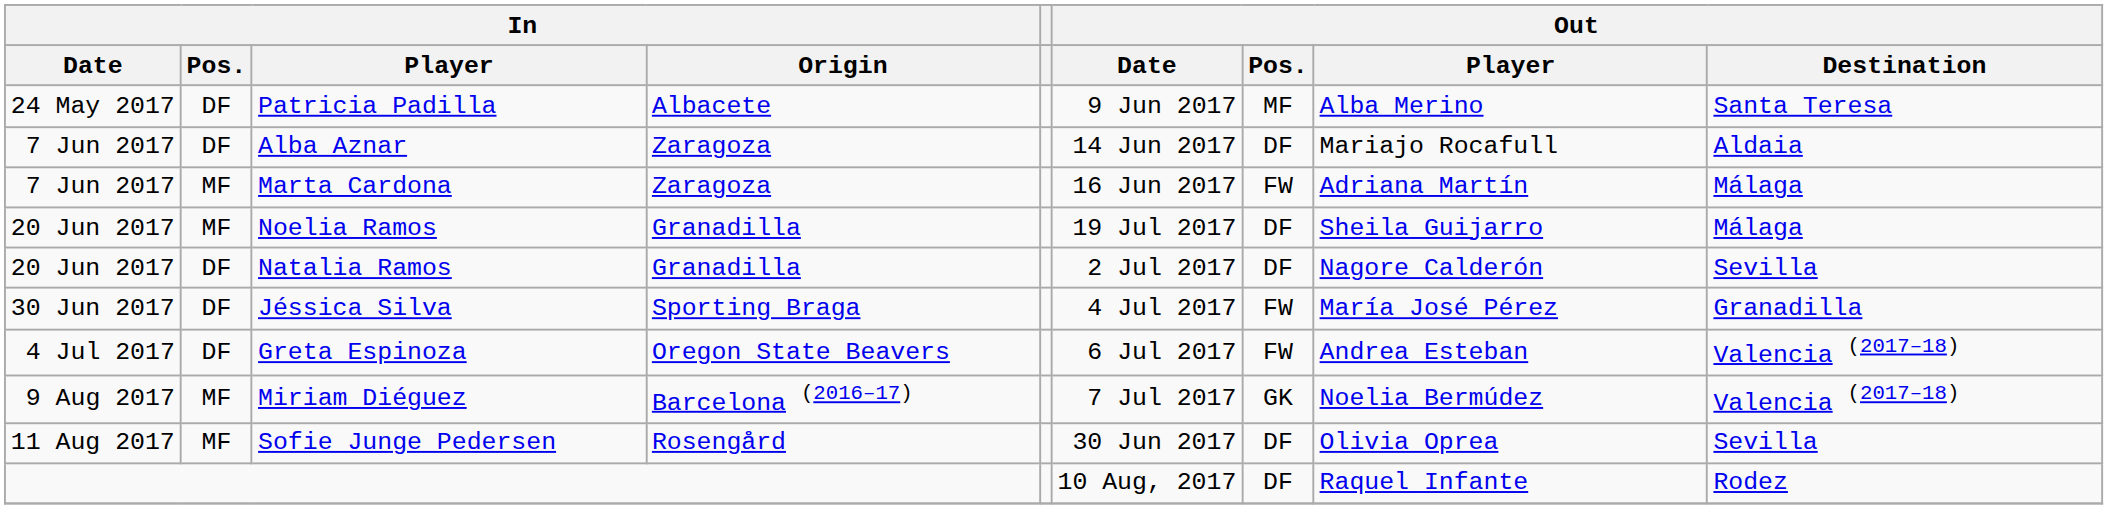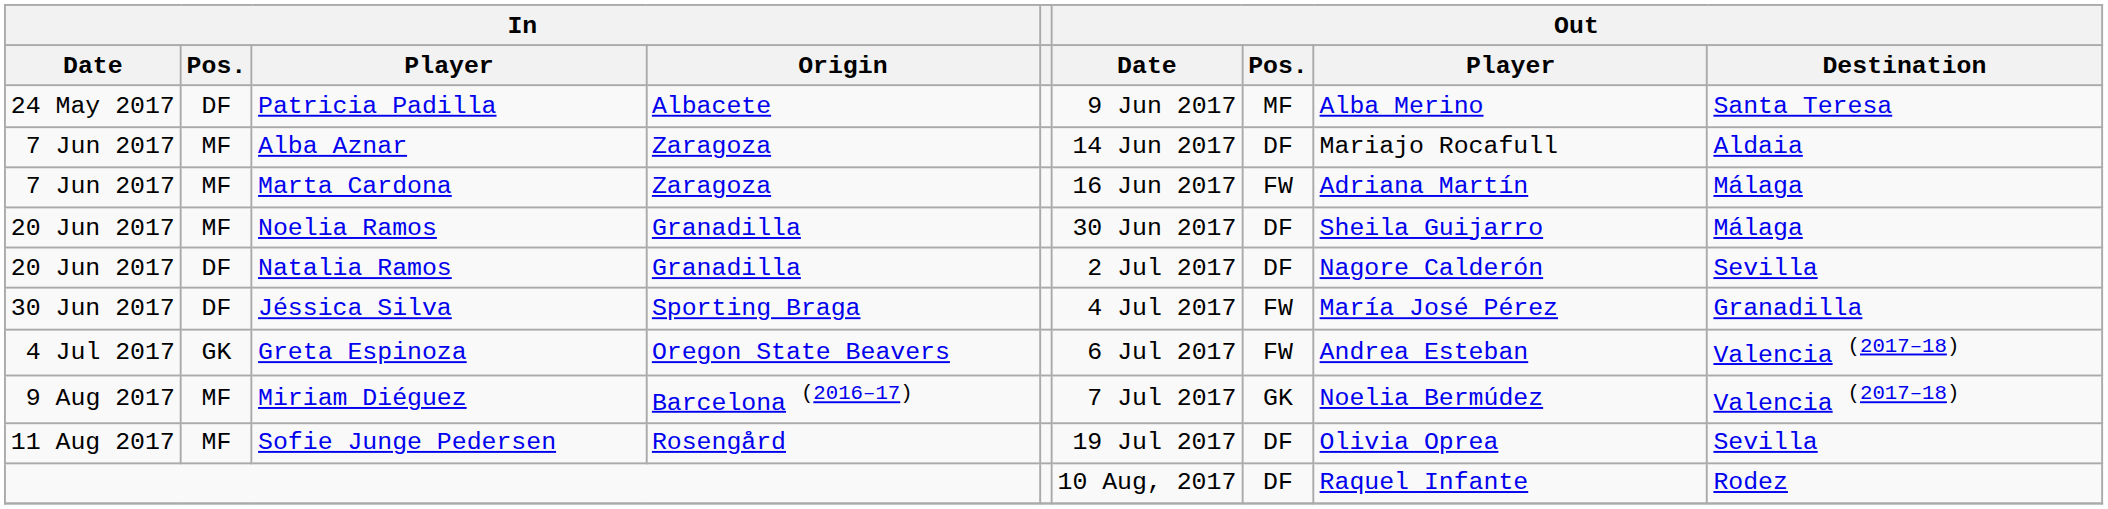 <table class="wikitable">
 <tr>
 <th colspan=4>In</th>
 <th></th>
 <th colspan=4>Out</th>
 </tr>
 <tr>
 <th>Date</th>
 <th>Pos.</th>
 <th width=200px>Player</th>
 <th width=200px>Origin</th>
 <th></th>
 <th>Date</th>
 <th>Pos.</th>
 <th width=200px>Player</th>
 <th width=200px>Destination</th>
 </tr>
 <tr align=center>
 <td align=right>24 May 2017</td>
 <td>DF</td>
 <td align=left> <a href='#'>Patricia Padilla</a></td>
 <td align=left> <a href='#'>Albacete</a></td>
 <td></td>
 <td align=right>9 Jun 2017</td>
 <td>MF</td>
 <td align=left> <a href='#'>Alba Merino</a></td>
 <td align=left> <a href='#'>Santa Teresa</a></td>
 </tr>
 <tr align=center>
 <td align=right>7 Jun 2017</td>
-<td>DF</td>
+<td>MF</td>
 <td align=left> <a href='#'>Alba Aznar</a></td>
 <td align=left> <a href='#'>Zaragoza</a></td>
 <td></td>
 <td align=right>14 Jun 2017</td>
 <td>DF</td>
 <td align=left> Mariajo Rocafull </td>
 <td align=left> <a href='#'>Aldaia</a></td>
 </tr>
 <tr align=center>
 <td align=right>7 Jun 2017</td>
 <td>MF</td>
 <td align=left> <a href='#'>Marta Cardona</a></td>
 <td align=left> <a href='#'>Zaragoza</a></td>
 <td></td>
 <td align=right>16 Jun 2017</td>
 <td>FW</td>
 <td align=left> <a href='#'>Adriana Martín</a></td>
 <td align=left> <a href='#'>Málaga</a></td>
 </tr>
 <tr align=center>
 <td align=right>20 Jun 2017</td>
 <td>MF</td>
 <td align=left> <a href='#'>Noelia Ramos</a></td>
 <td align=left> <a href='#'>Granadilla</a></td>
 <td></td>
-<td align=right>19 Jul 2017</td>
+<td align=right>30 Jun 2017</td>
 <td>DF</td>
 <td align=left> <a href='#'>Sheila Guijarro</a></td>
 <td align=left> <a href='#'>Málaga</a></td>
 </tr>
 <tr align=center>
 <td align=right>20 Jun 2017</td>
 <td>DF</td>
 <td align=left> <a href='#'>Natalia Ramos</a></td>
 <td align=left> <a href='#'>Granadilla</a></td>
 <td></td>
 <td align=right>2 Jul 2017</td>
 <td>DF</td>
 <td align=left> <a href='#'>Nagore Calderón</a></td>
 <td align=left> <a href='#'>Sevilla</a></td>
 </tr>
 <tr align=center>
 <td align=right>30 Jun 2017</td>
 <td>DF</td>
 <td align=left> <a href='#'>Jéssica Silva</a></td>
 <td align=left> <a href='#'>Sporting Braga</a></td>
 <td></td>
 <td align=right>4 Jul 2017</td>
 <td>FW</td>
 <td align=left> <a href='#'>María José Pérez</a></td>
 <td align=left> <a href='#'>Granadilla</a></td>
 </tr>
 <tr align=center>
 <td align=right>4 Jul 2017</td>
-<td>DF</td>
+<td>GK</td>
 <td align=left> <a href='#'>Greta Espinoza</a></td>
 <td align=left> <a href='#'>Oregon State Beavers</a></td>
 <td></td>
 <td align=right>6 Jul 2017</td>
 <td>FW</td>
 <td align=left> <a href='#'>Andrea Esteban</a></td>
 <td align=left> <a href='#'>Valencia</a> <sup>(<a href='#'>2017–18</a>)</sup></td>
 </tr>
 <tr align=center>
 <td align=right>9 Aug 2017</td>
 <td>MF</td>
 <td align=left> <a href='#'>Miriam Diéguez</a></td>
 <td align=left> <a href='#'>Barcelona</a> <sup>(<a href='#'>2016–17</a>)</sup></td>
 <td></td>
 <td align=right>7 Jul 2017</td>
 <td>GK</td>
 <td align=left> <a href='#'>Noelia Bermúdez</a></td>
 <td align=left> <a href='#'>Valencia</a> <sup>(<a href='#'>2017–18</a>)</sup></td>
 </tr>
 <tr align=center>
 <td align=right>11 Aug 2017</td>
 <td>MF</td>
 <td align=left> <a href='#'>Sofie Junge Pedersen</a></td>
 <td align=left> <a href='#'>Rosengård</a></td>
 <td></td>
-<td align=right>30 Jun 2017</td>
+<td align=right>19 Jul 2017</td>
 <td>DF</td>
 <td align=left> <a href='#'>Olivia Oprea</a></td>
 <td align=left> <a href='#'>Sevilla</a></td>
 </tr>
 <tr align=center>
 <td colspan=4></td>
 <td></td>
 <td align=right>10 Aug, 2017</td>
 <td>DF</td>
 <td align=left> <a href='#'>Raquel Infante</a></td>
 <td align=left> <a href='#'>Rodez</a></td>
 </tr>
 <tr>
 </tr>
 </table>
